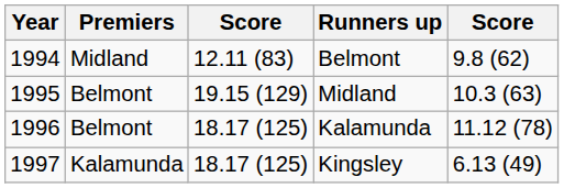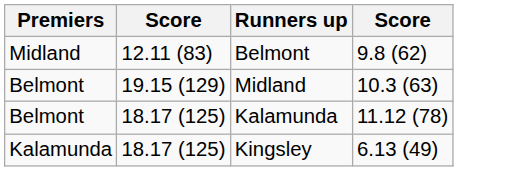 <table class="wikitable">
 <tr>
-<th>Year</th>
 <th>Premiers</th>
 <th>Score</th>
 <th>Runners up</th>
 <th>Score</th>
 </tr>
 <tr>
-<td>1994</td>
 <td>Midland</td>
 <td>12.11 (83)</td>
 <td>Belmont</td>
 <td>9.8 (62)</td>
 </tr>
 <tr>
-<td>1995</td>
 <td>Belmont</td>
 <td>19.15 (129)</td>
 <td>Midland</td>
 <td>10.3 (63)</td>
 </tr>
 <tr>
-<td>1996</td>
 <td>Belmont</td>
 <td>18.17 (125)</td>
 <td>Kalamunda</td>
 <td>11.12 (78)</td>
 </tr>
 <tr>
-<td>1997</td>
 <td>Kalamunda</td>
 <td>18.17 (125)</td>
 <td>Kingsley</td>
 <td>6.13 (49)</td>
 </tr>
 </table>
